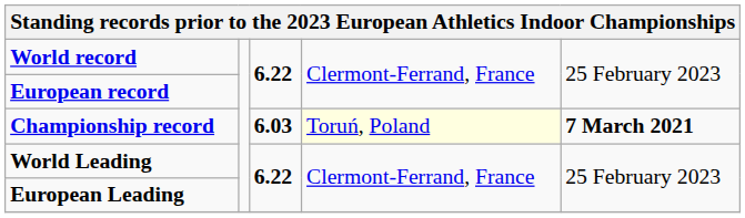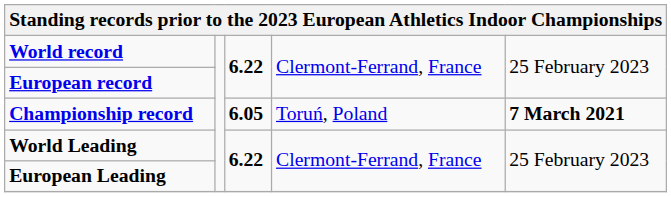 <table class="wikitable">
 <tr>
 <th colspan=5>Standing records prior to the 2023 European Athletics Indoor Championships</th>
 </tr>
 <tr>
 <td><strong><a href='#'>World record</a></strong></td>
 <td rowspan=5></td>
 <td rowspan=2><strong>6.22</strong></td>
 <td rowspan=2><a href='#'>Clermont-Ferrand</a>, <a href='#'>France</a></td>
 <td rowspan=2>25 February 2023</td>
 </tr>
 <tr>
 <td><strong><a href='#'>European record</a></strong></td>
 </tr>
 <tr>
 <td><strong><a href='#'>Championship record</a></strong></td>
-<td><strong>6.03</strong></td>
-<td style="background: lightyellow;"><a href='#'>Toruń</a>, <a href='#'>Poland</a></td>
+<td><strong>6.05</strong></td>
+<td><a href='#'>Toruń</a>, <a href='#'>Poland</a></td>
 <td><strong>7 March 2021</strong></td>
 </tr>
 <tr>
 <td><strong>World Leading</strong></td>
 <td rowspan=2><strong>6.22</strong></td>
 <td rowspan=2><a href='#'>Clermont-Ferrand</a>, <a href='#'>France</a></td>
 <td rowspan=2>25 February 2023</td>
 </tr>
 <tr>
 <td><strong>European Leading</strong></td>
 </tr>
 <tr>
 </tr>
 </table>
